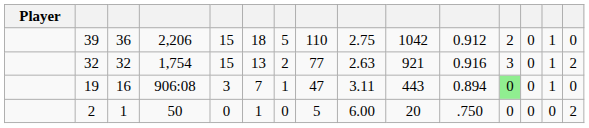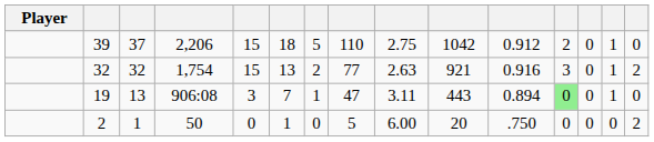 <table class="wikitable sortable" style="width:100%; text-align:center;">
 <tr style="text-align:center; background:#ddd;">
 <th>Player</th>
 <th></th>
 <th></th>
 <th></th>
 <th></th>
 <th></th>
 <th></th>
 <th></th>
 <th></th>
 <th></th>
 <th></th>
 <th></th>
 <th></th>
 <th></th>
 <th></th>
 </tr>
 <tr>
 <td></td>
 <td>39</td>
-<td>36</td>
+<td>37</td>
 <td>2,206</td>
 <td>15</td>
 <td>18</td>
 <td>5</td>
 <td>110</td>
 <td>2.75</td>
 <td>1042</td>
 <td>0.912</td>
 <td>2</td>
 <td>0</td>
 <td>1</td>
 <td>0</td>
 </tr>
 <tr>
 <td></td>
 <td>32</td>
 <td>32</td>
 <td>1,754</td>
 <td>15</td>
 <td>13</td>
 <td>2</td>
 <td>77</td>
 <td>2.63</td>
 <td>921</td>
 <td>0.916</td>
 <td>3</td>
 <td>0</td>
 <td>1</td>
 <td>2</td>
 </tr>
 <tr>
 <td></td>
 <td>19</td>
-<td>16</td>
+<td>13</td>
 <td>906:08</td>
 <td>3</td>
 <td>7</td>
 <td>1</td>
 <td>47</td>
 <td>3.11</td>
 <td>443</td>
 <td>0.894</td>
 <td style="background: lightgreen;">0</td>
 <td>0</td>
 <td>1</td>
 <td>0</td>
 </tr>
 <tr>
 <td></td>
 <td>2</td>
 <td>1</td>
 <td>50</td>
 <td>0</td>
 <td>1</td>
 <td>0</td>
 <td>5</td>
 <td>6.00</td>
 <td>20</td>
 <td>.750</td>
 <td>0</td>
 <td>0</td>
 <td>0</td>
 <td>2</td>
 </tr>
 </table>
